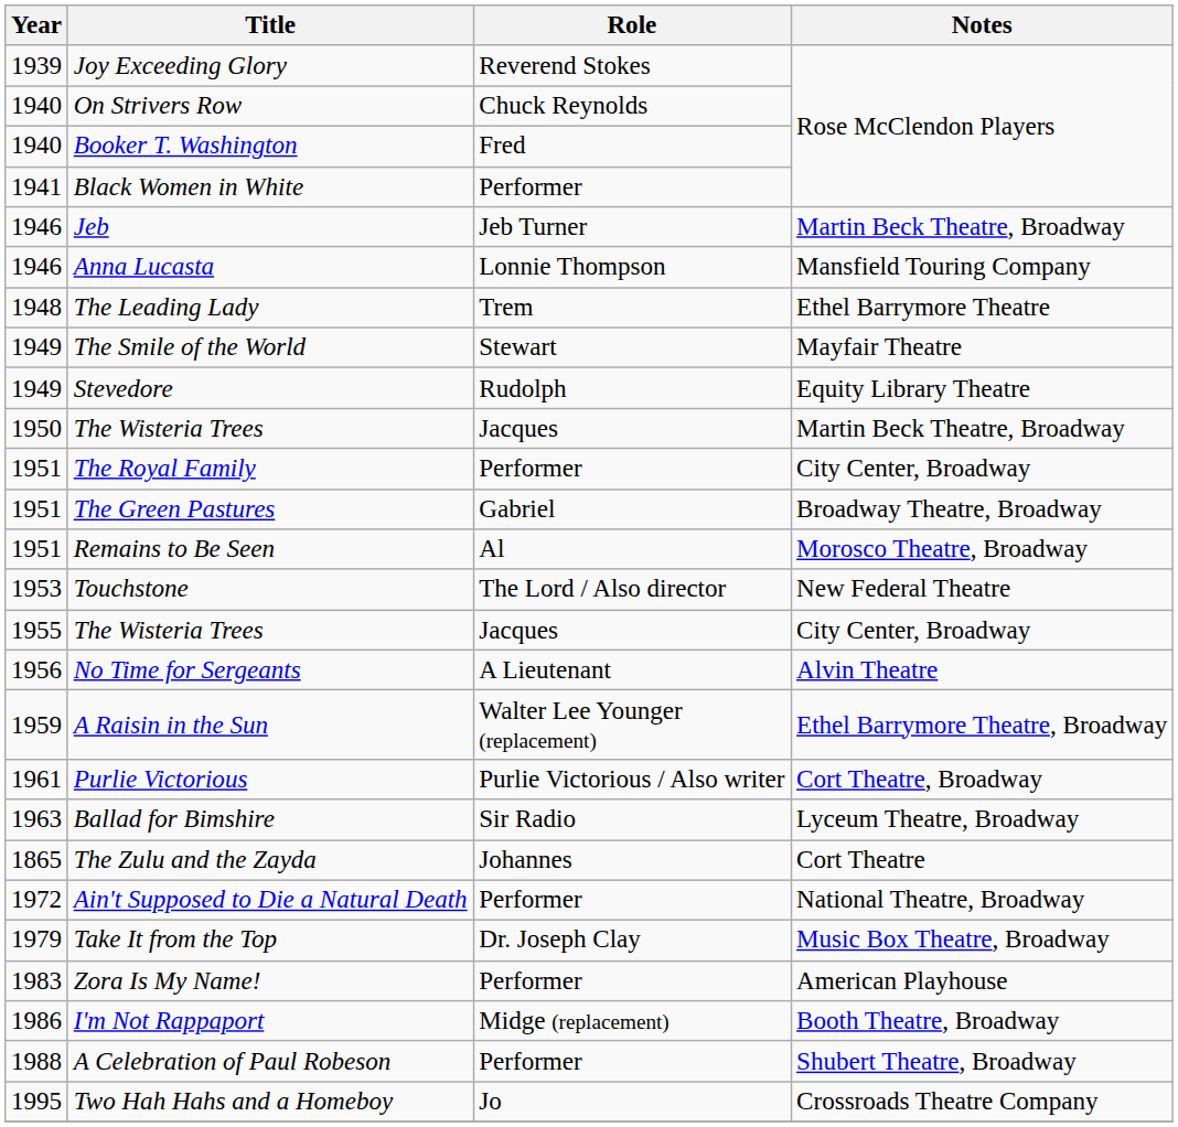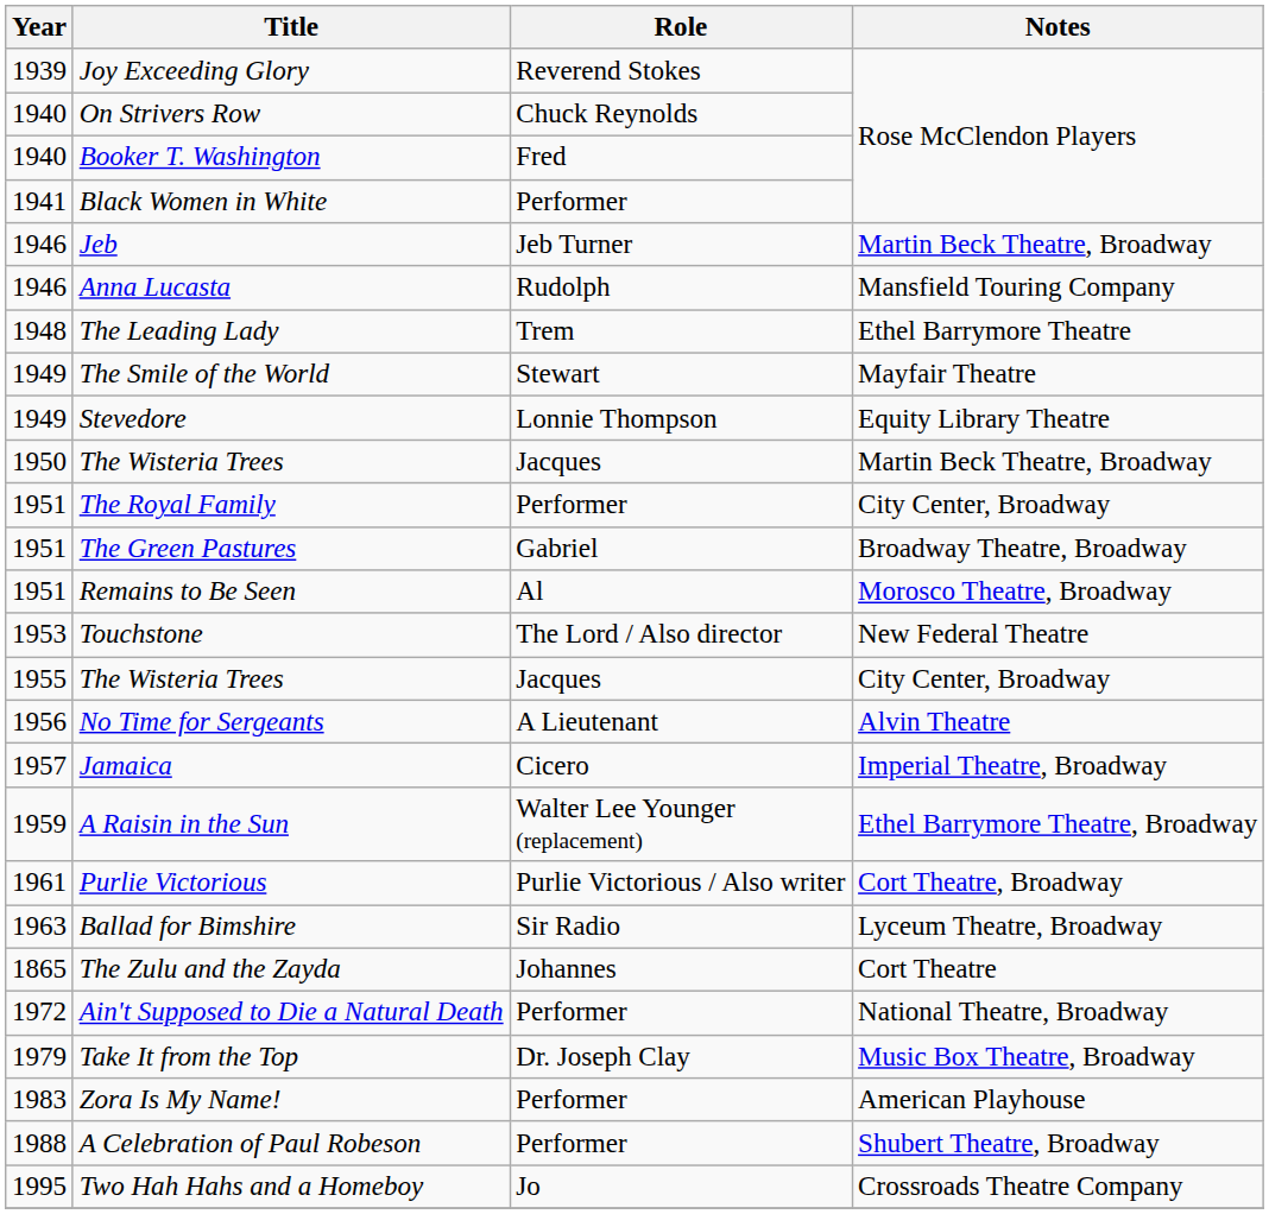 <table class="wikitable">
 <tr>
 <th>Year</th>
 <th>Title</th>
 <th>Role</th>
 <th>Notes</th>
 </tr>
 <tr>
 <td>1939</td>
 <td><em>Joy Exceeding Glory</em></td>
 <td>Reverend Stokes</td>
 <td rowspan=4>Rose McClendon Players</td>
 </tr>
 <tr>
 <td>1940</td>
 <td><em>On Strivers Row</em></td>
 <td>Chuck Reynolds</td>
 </tr>
 <tr>
 <td>1940</td>
 <td><em><a href='#'>Booker T. Washington</a></em></td>
 <td>Fred</td>
 </tr>
 <tr>
 <td>1941</td>
 <td><em>Black Women in White</em></td>
 <td>Performer</td>
 </tr>
 <tr>
 <td>1946</td>
 <td><em><a href='#'>Jeb</a></em></td>
 <td>Jeb Turner</td>
 <td><a href='#'>Martin Beck Theatre</a>, Broadway</td>
 </tr>
 <tr>
 <td>1946</td>
 <td><em><a href='#'>Anna Lucasta</a></em></td>
-<td>Lonnie Thompson</td>
+<td>Rudolph</td>
 <td>Mansfield Touring Company</td>
 </tr>
 <tr>
 <td>1948</td>
 <td><em>The Leading Lady</em></td>
 <td>Trem</td>
 <td>Ethel Barrymore Theatre</td>
 </tr>
 <tr>
 <td>1949</td>
 <td><em>The Smile of the World</em></td>
 <td>Stewart</td>
 <td>Mayfair Theatre</td>
 </tr>
 <tr>
 <td>1949</td>
 <td><em>Stevedore</em></td>
-<td>Rudolph</td>
+<td>Lonnie Thompson</td>
 <td>Equity Library Theatre</td>
 </tr>
 <tr>
 <td>1950</td>
 <td><em>The Wisteria Trees</em></td>
 <td>Jacques</td>
 <td>Martin Beck Theatre, Broadway</td>
 </tr>
 <tr>
 <td>1951</td>
 <td><em><a href='#'>The Royal Family</a></em></td>
 <td>Performer</td>
 <td>City Center, Broadway</td>
 </tr>
 <tr>
 <td>1951</td>
 <td><em><a href='#'>The Green Pastures</a></em></td>
 <td>Gabriel</td>
 <td>Broadway Theatre, Broadway</td>
 </tr>
 <tr>
 <td>1951</td>
 <td><em>Remains to Be Seen</em></td>
 <td>Al</td>
 <td><a href='#'>Morosco Theatre</a>, Broadway</td>
 </tr>
 <tr>
 <td>1953</td>
 <td><em>Touchstone</em></td>
 <td>The Lord / Also director</td>
 <td>New Federal Theatre</td>
 </tr>
 <tr>
 <td>1955</td>
 <td><em>The Wisteria Trees</em></td>
 <td>Jacques</td>
 <td>City Center, Broadway</td>
 </tr>
 <tr>
 <td>1956</td>
 <td><em><a href='#'>No Time for Sergeants</a></em></td>
 <td>A Lieutenant</td>
 <td><a href='#'>Alvin Theatre</a></td>
 </tr>
 <tr>
+<td>1957</td>
+<td><em><a href='#'>Jamaica</a></em></td>
+<td>Cicero</td>
+<td><a href='#'>Imperial Theatre</a>, Broadway</td>
+</tr>
+<tr>
 <td>1959</td>
 <td><em><a href='#'>A Raisin in the Sun</a></em></td>
 <td>Walter Lee Younger <br> <small>(replacement)</small></td>
 <td><a href='#'>Ethel Barrymore Theatre</a>, Broadway</td>
 </tr>
 <tr>
 <td>1961</td>
 <td><em><a href='#'>Purlie Victorious</a></em></td>
 <td>Purlie Victorious / Also writer</td>
 <td><a href='#'>Cort Theatre</a>, Broadway</td>
 </tr>
 <tr>
 <td>1963</td>
 <td><em>Ballad for Bimshire</em></td>
 <td>Sir Radio</td>
 <td>Lyceum Theatre, Broadway</td>
 </tr>
 <tr>
 <td>1865</td>
 <td><em>The Zulu and the Zayda</em></td>
 <td>Johannes</td>
 <td>Cort Theatre</td>
 </tr>
 <tr>
 <td>1972</td>
 <td><em><a href='#'>Ain't Supposed to Die a Natural Death</a></em></td>
 <td>Performer</td>
 <td>National Theatre, Broadway</td>
 </tr>
 <tr>
 <td>1979</td>
 <td><em>Take It from the Top</em></td>
 <td>Dr. Joseph Clay</td>
 <td><a href='#'>Music Box Theatre</a>, Broadway</td>
 </tr>
 <tr>
 <td>1983</td>
 <td><em>Zora Is My Name!</em></td>
 <td>Performer</td>
 <td>American Playhouse</td>
 </tr>
 <tr>
-<td>1986</td>
-<td><em><a href='#'>I'm Not Rappaport</a></em></td>
-<td>Midge <small>(replacement)</small></td>
-<td><a href='#'>Booth Theatre</a>, Broadway</td>
-</tr>
-<tr>
 <td>1988</td>
 <td><em>A Celebration of Paul Robeson</em></td>
 <td>Performer</td>
 <td><a href='#'>Shubert Theatre</a>, Broadway</td>
 </tr>
 <tr>
 <td>1995</td>
 <td><em>Two Hah Hahs and a Homeboy</em></td>
 <td>Jo</td>
 <td>Crossroads Theatre Company</td>
 </tr>
 <tr>
 </tr>
 </table>
